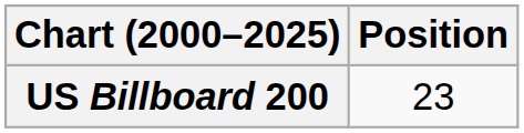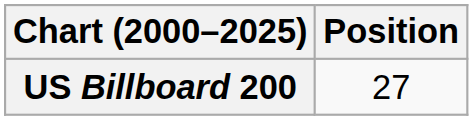 <table class="wikitable sortable plainrowheaders" style="text-align:center">
 <tr>
 <th scope="col">Chart (2000–2025)</th>
 <th scope="col">Position</th>
 </tr>
 <tr>
 <th scope="row">US <em>Billboard</em> 200</th>
-<td>23</td>
+<td>27</td>
 </tr>
 </table>
